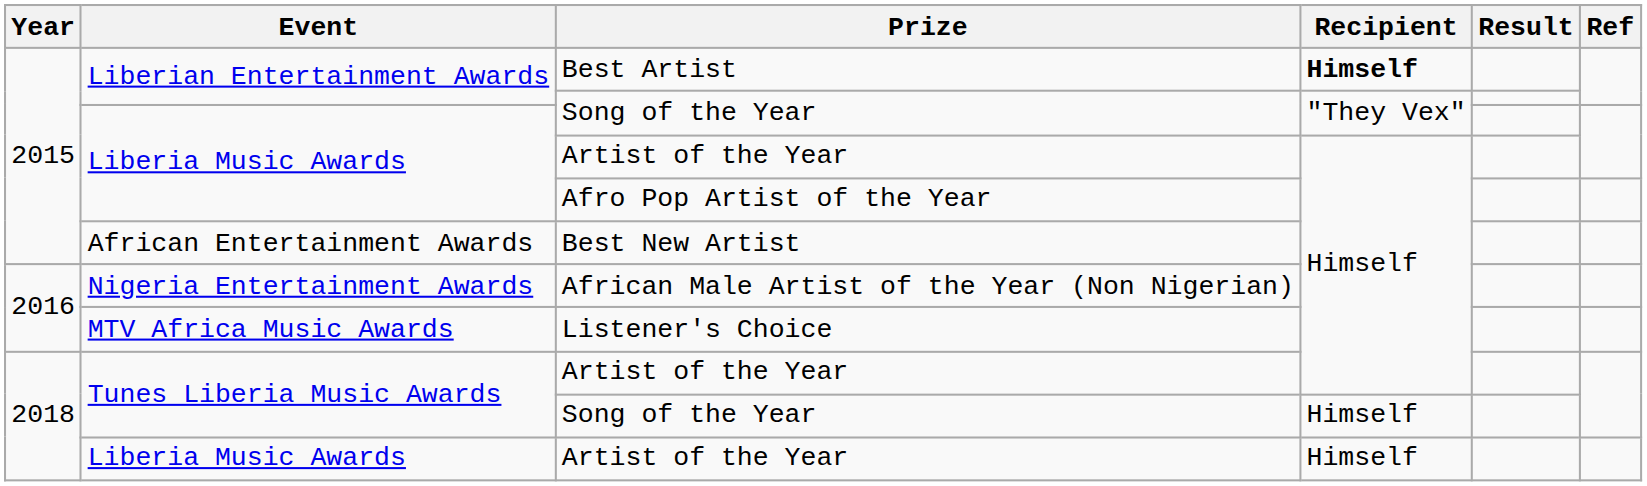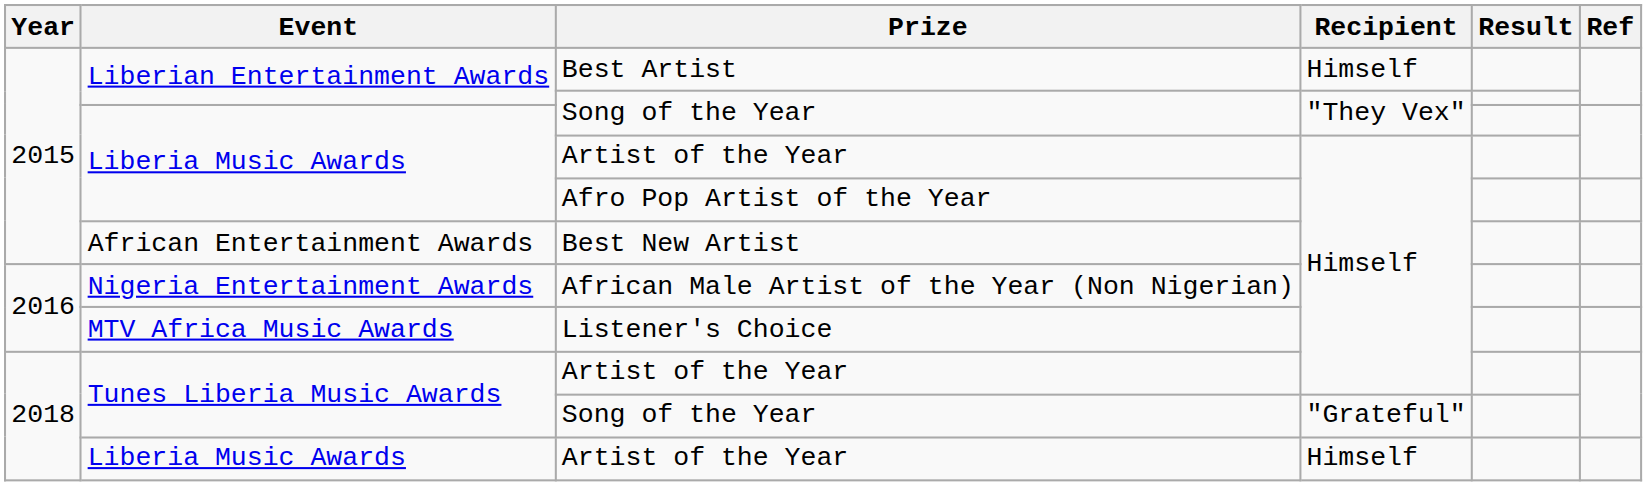 <table class ="wikitable">
 <tr>
 <th>Year</th>
 <th>Event</th>
 <th>Prize</th>
 <th>Recipient</th>
 <th>Result</th>
 <th>Ref</th>
 </tr>
 <tr>
 <td rowspan="6">2015</td>
 <td rowspan="2"><a href='#'>Liberian Entertainment Awards</a></td>
 <td>Best Artist</td>
-<td><strong>Himself</strong></td>
+<td>Himself</td>
 <td></td>
 <td rowspan="2"></td>
 </tr>
 <tr>
 <td rowspan="2">Song of the Year</td>
 <td rowspan="2">"They Vex"</td>
 <td></td>
 </tr>
 <tr>
 <td rowspan="3"><a href='#'>Liberia Music Awards</a></td>
 <td></td>
 <td rowspan="2"></td>
 </tr>
 <tr>
 <td>Artist of the Year</td>
 <td rowspan="6">Himself</td>
 <td></td>
 </tr>
 <tr>
 <td>Afro Pop Artist of the Year</td>
 <td></td>
 <td></td>
 </tr>
 <tr>
 <td>African Entertainment Awards</td>
 <td>Best New Artist</td>
 <td></td>
 <td></td>
 </tr>
 <tr>
 <td rowspan="2">2016</td>
 <td><a href='#'>Nigeria Entertainment Awards</a></td>
 <td>African Male Artist of the Year (Non Nigerian)</td>
 <td></td>
 <td></td>
 </tr>
 <tr>
 <td><a href='#'>MTV Africa Music Awards</a></td>
 <td>Listener's Choice</td>
 <td></td>
 <td></td>
 </tr>
 <tr>
 <td rowspan="3">2018</td>
 <td rowspan="2"><a href='#'>Tunes Liberia Music Awards</a></td>
 <td>Artist of the Year</td>
 <td></td>
 <td rowspan="2"></td>
 </tr>
 <tr>
 <td>Song of the Year</td>
-<td>Himself</td>
+<td>"Grateful"</td>
 <td></td>
 </tr>
 <tr>
 <td><a href='#'>Liberia Music Awards</a></td>
 <td>Artist of the Year</td>
 <td>Himself</td>
 <td></td>
 <td></td>
 </tr>
 </table>
